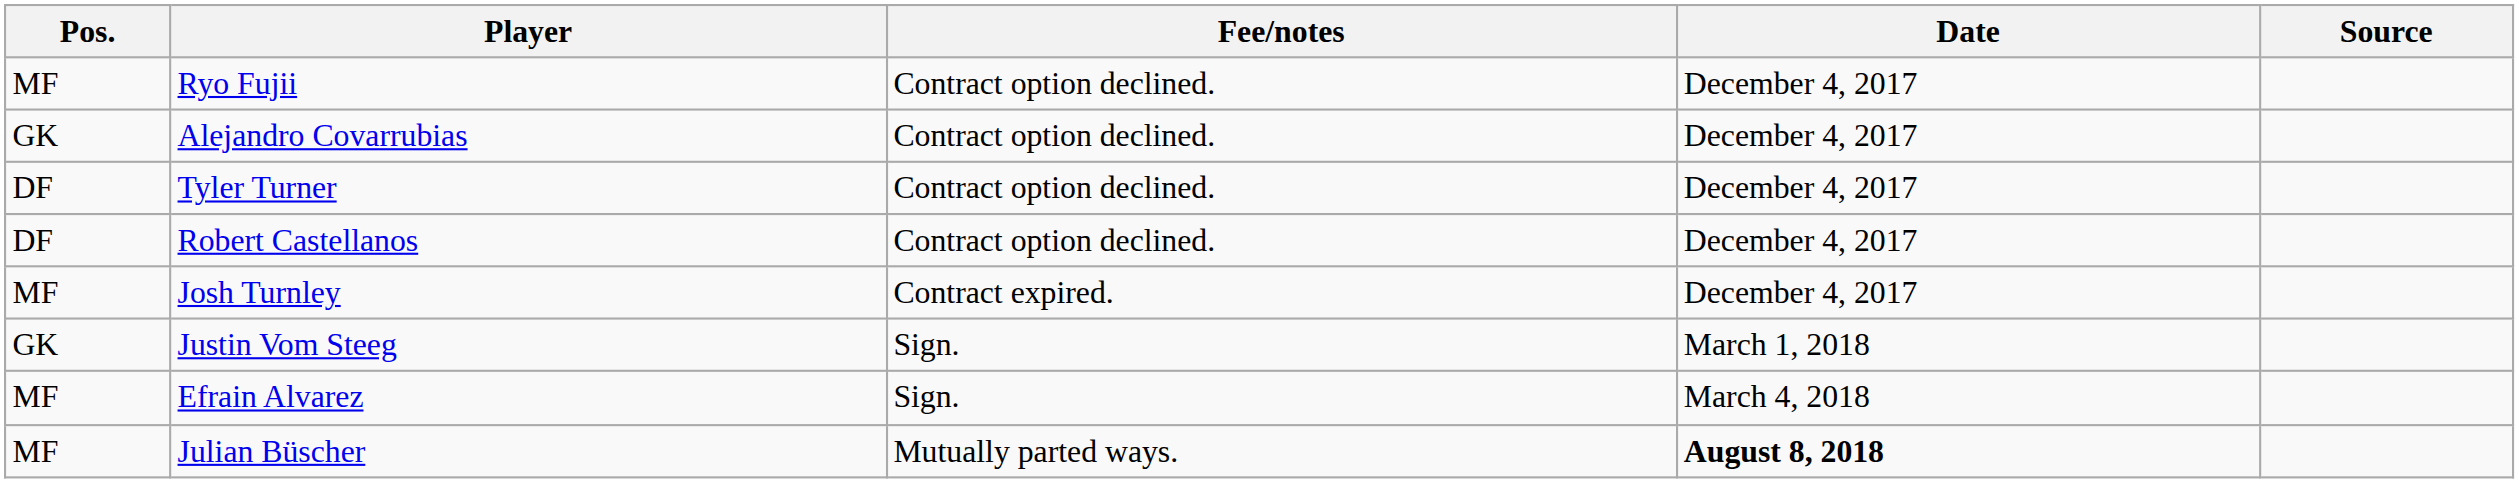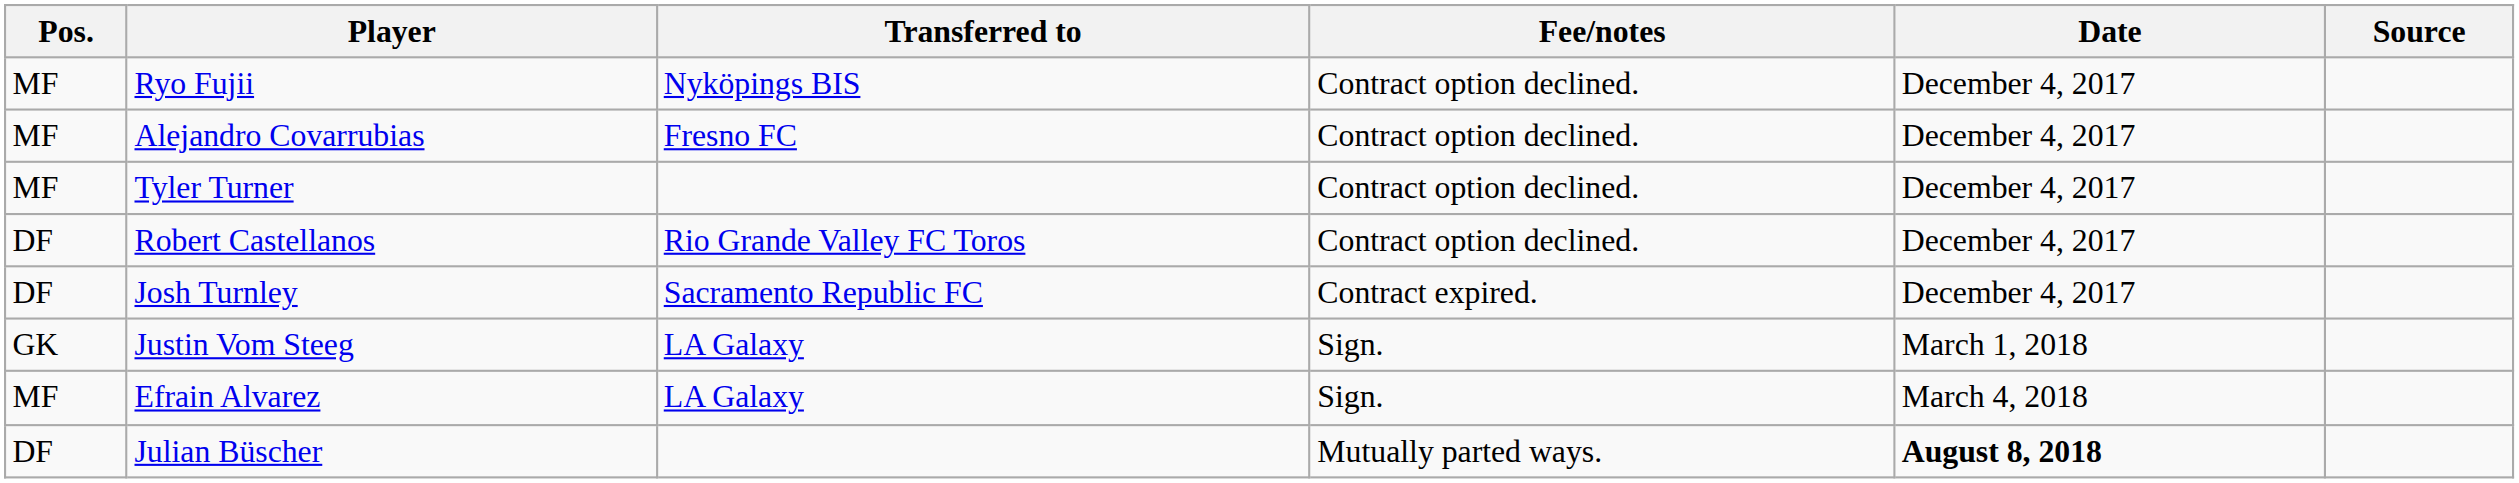 <table class="wikitable sortable" style="width:95%; text-align:center; font-size:95%; text-align:left;">
 <tr>
 <th><strong>Pos.</strong></th>
 <th><strong>Player</strong></th>
+<th><strong>Transferred to</strong></th>
 <th><strong>Fee/notes</strong></th>
 <th><strong>Date</strong></th>
 <th><strong>Source</strong></th>
 </tr>
 <tr>
 <td>MF</td>
 <td> <a href='#'>Ryo Fujii</a></td>
+<td> <a href='#'>Nyköpings BIS</a></td>
 <td>Contract option declined.</td>
 <td>December 4, 2017</td>
 <td align=center></td>
 </tr>
 <tr>
-<td>GK</td>
+<td>MF</td>
 <td> <a href='#'>Alejandro Covarrubias</a></td>
+<td> <a href='#'>Fresno FC</a></td>
 <td>Contract option declined.</td>
 <td>December 4, 2017</td>
 <td align=center></td>
 </tr>
 <tr>
-<td>DF</td>
+<td>MF</td>
 <td> <a href='#'>Tyler Turner</a></td>
+<td></td>
 <td>Contract option declined.</td>
 <td>December 4, 2017</td>
 <td align=center></td>
 </tr>
 <tr>
 <td>DF</td>
 <td> <a href='#'>Robert Castellanos</a></td>
+<td> <a href='#'>Rio Grande Valley FC Toros</a></td>
 <td>Contract option declined.</td>
 <td>December 4, 2017</td>
 <td align=center></td>
 </tr>
 <tr>
-<td>MF</td>
+<td>DF</td>
 <td> <a href='#'>Josh Turnley</a></td>
+<td> <a href='#'>Sacramento Republic FC</a></td>
 <td>Contract expired.</td>
 <td>December 4, 2017</td>
 <td align=center></td>
 </tr>
 <tr>
 <td>GK</td>
 <td> <a href='#'>Justin Vom Steeg</a></td>
+<td> <a href='#'>LA Galaxy</a></td>
 <td>Sign.</td>
 <td>March 1, 2018</td>
 <td align=center></td>
 </tr>
 <tr>
 <td>MF</td>
 <td> <a href='#'>Efrain Alvarez</a></td>
+<td> <a href='#'>LA Galaxy</a></td>
 <td>Sign.</td>
 <td>March 4, 2018</td>
 <td align=center></td>
 </tr>
 <tr>
-<td>MF</td>
+<td>DF</td>
 <td> <a href='#'>Julian Büscher</a></td>
+<td></td>
 <td>Mutually parted ways.</td>
 <td><strong>August 8, 2018</strong></td>
 <td align=center></td>
 </tr>
 </table>
